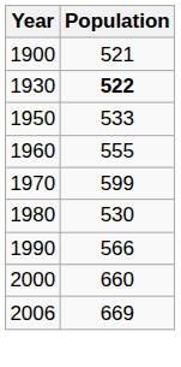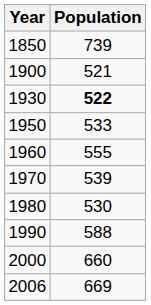 <table class="wikitable sortable">
 <tr>
 <th>Year</th>
 <th>Population</th>
+</tr>
+<tr>
+<td align="center">1850</td>
+<td align="center">739</td>
 </tr>
 <tr>
 <td align="center">1900</td>
 <td align="center">521</td>
 </tr>
 <tr>
 <td align="center">1930</td>
 <td align="center"><strong>522</strong></td>
 </tr>
 <tr>
 <td align="center">1950</td>
 <td align="center">533</td>
 </tr>
 <tr>
 <td align="center">1960</td>
 <td align="center">555</td>
 </tr>
 <tr>
 <td align="center">1970</td>
-<td align="center">599</td>
+<td align="center">539</td>
 </tr>
 <tr>
 <td align="center">1980</td>
 <td align="center">530</td>
 </tr>
 <tr>
 <td align="center">1990</td>
-<td align="center">566</td>
+<td align="center">588</td>
 </tr>
 <tr>
 <td align="center">2000</td>
 <td align="center">660</td>
 </tr>
 <tr>
 <td align="center">2006</td>
 <td align="center">669</td>
 </tr>
 </table>
